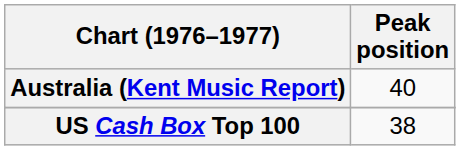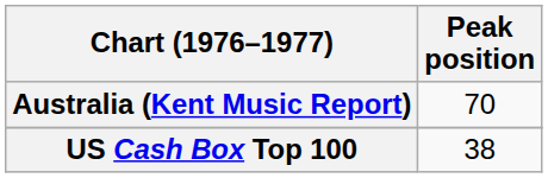 <table class="wikitable sortable plainrowheaders" style="text-align:center">
 <tr>
 <th scope="col">Chart (1976–1977)</th>
 <th scope="col">Peak<br>position</th>
 </tr>
 <tr>
 <th scope="row">Australia (<a href='#'>Kent Music Report</a>)</th>
-<td>40</td>
+<td>70</td>
 </tr>
 <tr>
 </tr>
 <tr>
 </tr>
 <tr>
 </tr>
 <tr>
 </tr>
 <tr>
 </tr>
 <tr>
 <th scope="row">US <em><a href='#'>Cash Box</a></em> Top 100</th>
 <td>38</td>
 </tr>
 </table>
